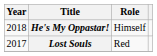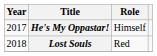 <table class="wikitable sortable plainrowheaders">
 <tr>
 <th scope="col">Year</th>
 <th scope="col">Title</th>
 <th scope="col">Role</th>
 <th scope="col" class="unsortable"></th>
 </tr>
 <tr>
-<td>2018</td>
+<td>2017</td>
 <th scope="row"><em>He's My Oppastar!</em></th>
 <td>Himself</td>
 <td style="text-align:center;"></td>
 </tr>
 <tr>
-<td>2017</td>
+<td>2018</td>
 <th scope="row"><em>Lost Souls</em></th>
 <td>Red</td>
 <td style="text-align:center;"></td>
 </tr>
 <tr>
 </tr>
 </table>
